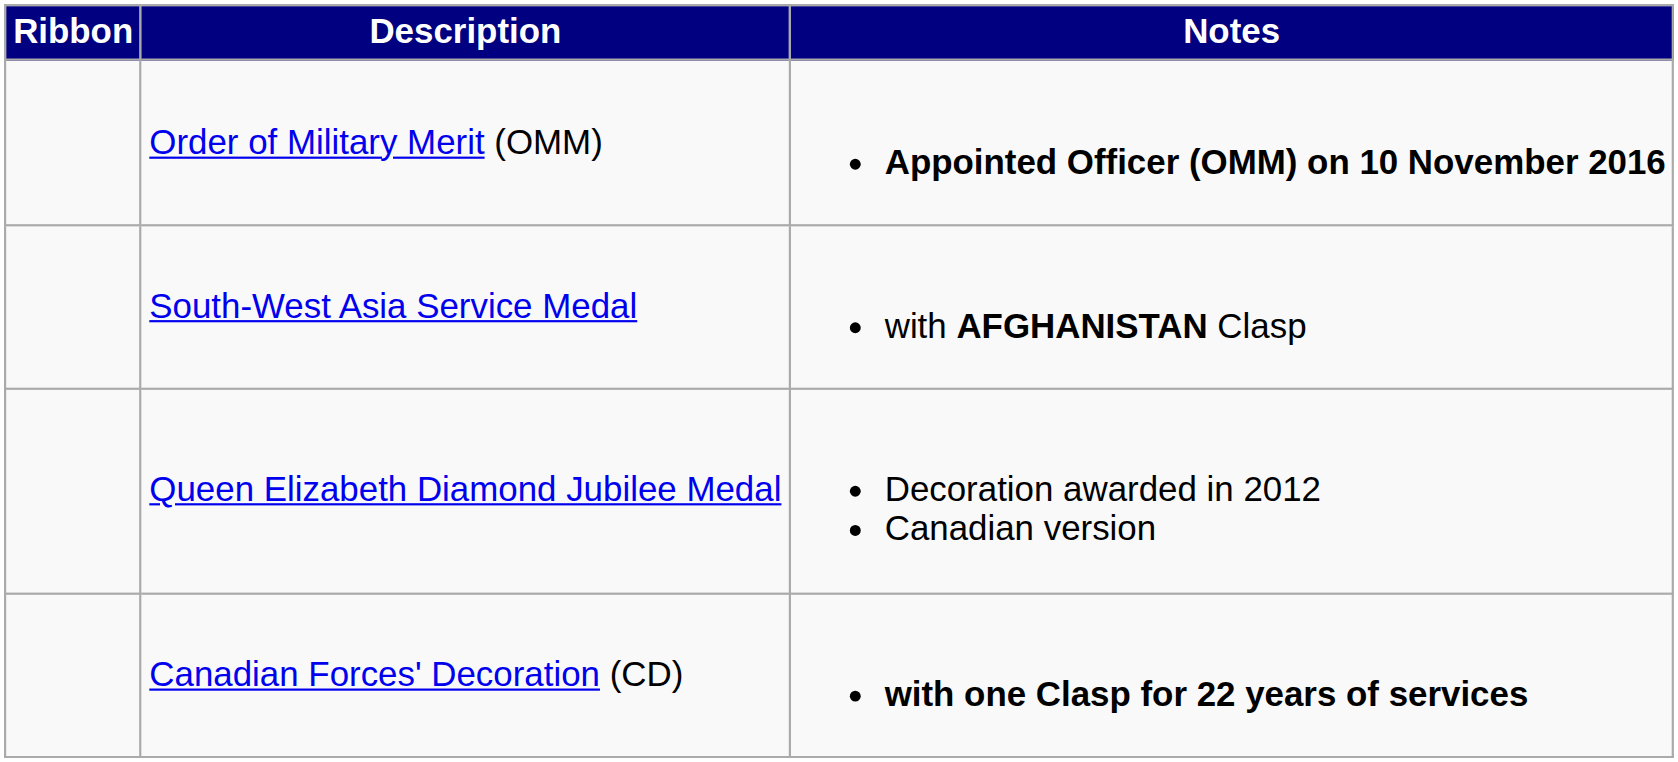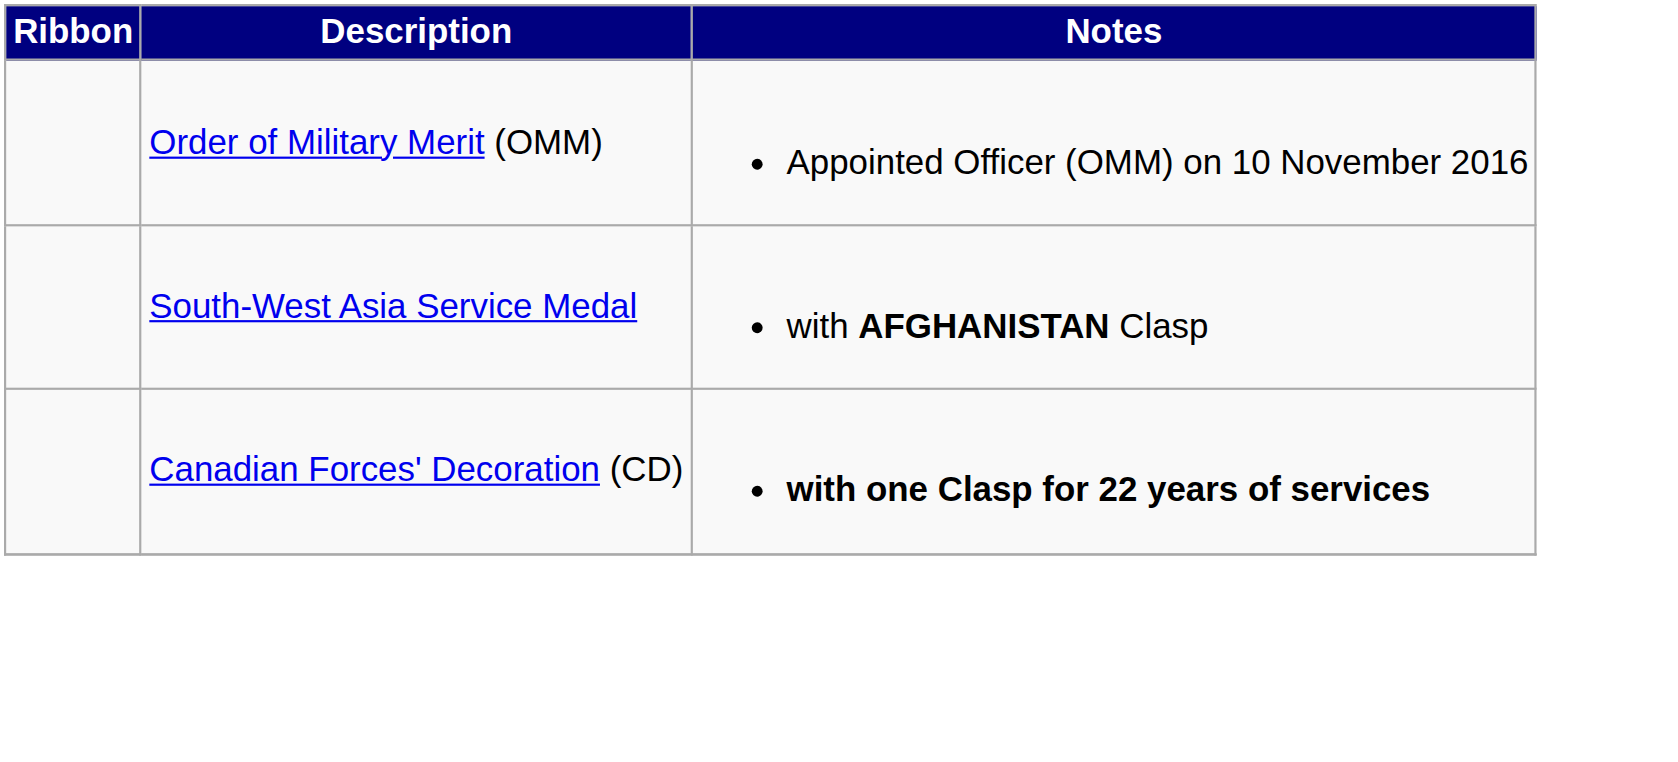 <table class="wikitable">
 <tr style="background:Navy;color:White" align="center">
 <td><strong>Ribbon</strong></td>
 <td><strong>Description</strong></td>
 <td><strong>Notes</strong></td>
 </tr>
 <tr>
 <td></td>
 <td><a href='#'>Order of Military Merit</a> (OMM)</td>
-<td><strong><br><ul><li>Appointed Officer (OMM) on 10 November 2016</li></ul></strong></td>
+<td><br><ul><li>Appointed Officer (OMM) on 10 November 2016</li></ul></td>
 </tr>
 <tr>
 <td></td>
 <td><a href='#'>South-West Asia Service Medal</a></td>
 <td><br><ul><li>with <strong>AFGHANISTAN</strong> Clasp</li></ul></td>
-</tr>
-<tr>
-<td></td>
-<td><a href='#'>Queen Elizabeth Diamond Jubilee Medal</a></td>
-<td><br><ul><li>Decoration awarded in 2012</li><li>Canadian version</li></ul></td>
 </tr>
 <tr>
 <td></td>
 <td><a href='#'>Canadian Forces' Decoration</a> (CD)</td>
 <td><strong><br><ul><li>with one Clasp for 22 years of services</li></ul></strong></td>
 </tr>
 <tr>
 </tr>
 </table>
